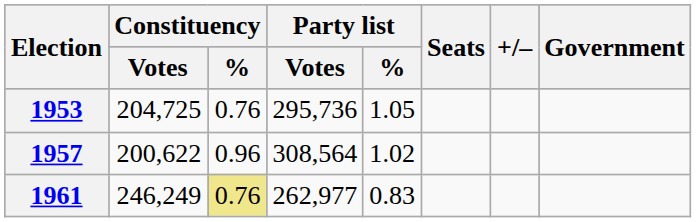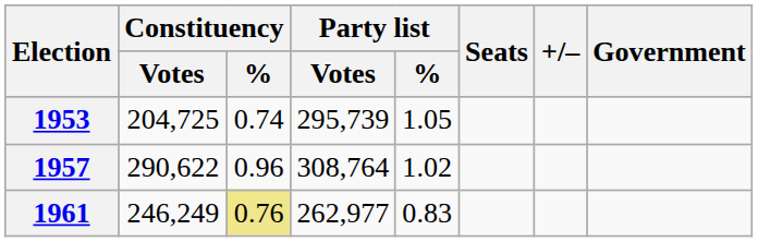 <table class="wikitable" style="font-size:97%; text-align:right;">
 <tr>
 <th rowspan=2>Election</th>
 <th colspan=2>Constituency</th>
 <th colspan=2>Party list</th>
 <th rowspan=2>Seats</th>
 <th rowspan=2>+/–</th>
 <th rowspan=2>Government</th>
 </tr>
 <tr>
 <th>Votes</th>
 <th>%</th>
 <th>Votes</th>
 <th>%</th>
 </tr>
 <tr>
 <th><a href='#'>1953</a></th>
 <td>204,725</td>
-<td>0.76</td>
-<td>295,736</td>
+<td>0.74</td>
+<td>295,739</td>
 <td>1.05</td>
 <td></td>
 <td></td>
 <td></td>
 </tr>
 <tr>
 <th><a href='#'>1957</a></th>
-<td>200,622</td>
+<td>290,622</td>
 <td>0.96</td>
-<td>308,564</td>
+<td>308,764</td>
 <td>1.02</td>
 <td></td>
 <td></td>
 <td></td>
 </tr>
 <tr>
 <th><a href='#'>1961</a></th>
 <td>246,249</td>
 <td style="background: khaki;">0.76</td>
 <td>262,977</td>
 <td>0.83</td>
 <td></td>
 <td></td>
 <td></td>
 </tr>
 </table>
